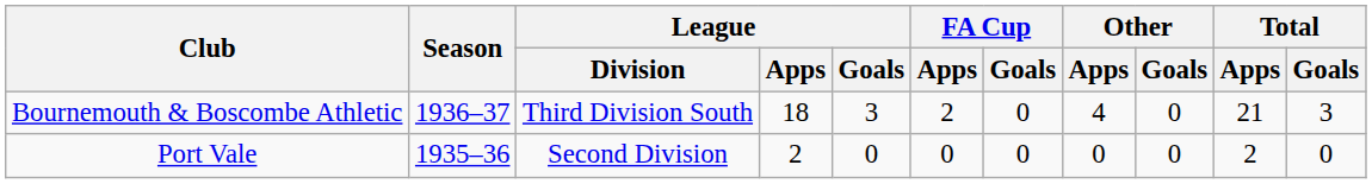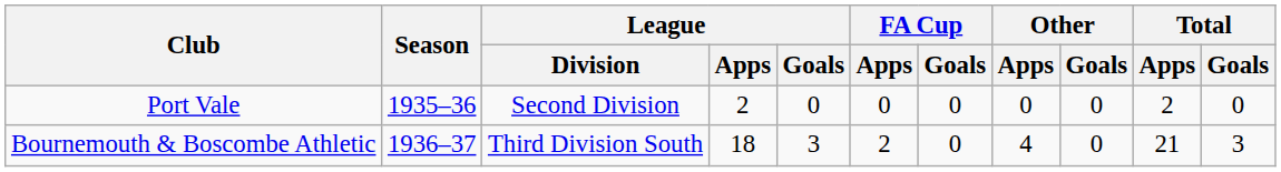 <table class="wikitable" style="text-align:center">
 <tr>
 <th rowspan="2">Club</th>
 <th rowspan="2">Season</th>
 <th colspan="3">League</th>
 <th colspan="2"><a href='#'>FA Cup</a></th>
 <th colspan="2">Other</th>
 <th colspan="2">Total</th>
 </tr>
 <tr>
 <th>Division</th>
 <th>Apps</th>
 <th>Goals</th>
 <th>Apps</th>
 <th>Goals</th>
 <th>Apps</th>
 <th>Goals</th>
 <th>Apps</th>
 <th>Goals</th>
 </tr>
 <tr>
+<td><a href='#'>Port Vale</a></td>
+<td><a href='#'>1935–36</a></td>
+<td><a href='#'>Second Division</a></td>
+<td>2</td>
+<td>0</td>
+<td>0</td>
+<td>0</td>
+<td>0</td>
+<td>0</td>
+<td>2</td>
+<td>0</td>
+</tr>
+<tr>
 <td><a href='#'>Bournemouth & Boscombe Athletic</a></td>
 <td><a href='#'>1936–37</a></td>
 <td><a href='#'>Third Division South</a></td>
 <td>18</td>
 <td>3</td>
 <td>2</td>
 <td>0</td>
 <td>4</td>
 <td>0</td>
 <td>21</td>
 <td>3</td>
 </tr>
-<tr>
-<td><a href='#'>Port Vale</a></td>
-<td><a href='#'>1935–36</a></td>
-<td><a href='#'>Second Division</a></td>
-<td>2</td>
-<td>0</td>
-<td>0</td>
-<td>0</td>
-<td>0</td>
-<td>0</td>
-<td>2</td>
-<td>0</td>
-</tr>
 </table>
